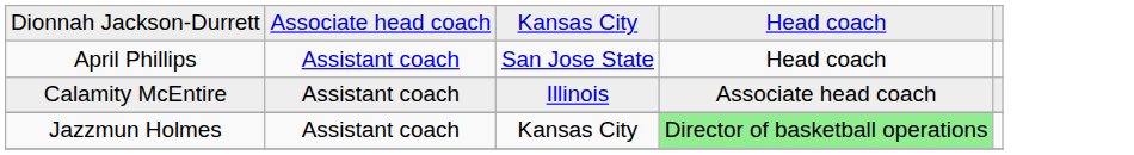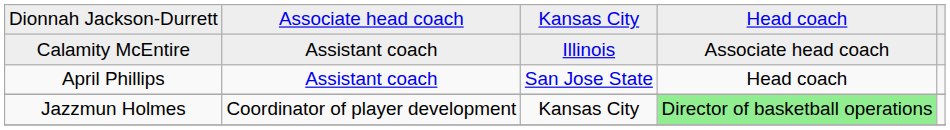 <table class="wikitable">
 <tr align="center" style="background:#eeeeee;">
 <td>Dionnah Jackson-Durrett</td>
 <td><a href='#'>Associate head coach</a></td>
 <td><a href='#'>Kansas City</a></td>
 <td><a href='#'>Head coach</a></td>
+<td></td>
+</tr>
+<tr align="center" style="background:#eeeeee;">
+<td>Calamity McEntire</td>
+<td>Assistant coach</td>
+<td><a href='#'>Illinois</a></td>
+<td>Associate head coach</td>
 <td></td>
 </tr>
 <tr align="center">
 <td>April Phillips</td>
 <td><a href='#'>Assistant coach</a></td>
 <td><a href='#'>San Jose State</a></td>
 <td>Head coach</td>
 <td></td>
 </tr>
-<tr align="center" style="background:#eeeeee;">
-<td>Calamity McEntire</td>
-<td>Assistant coach</td>
-<td><a href='#'>Illinois</a></td>
-<td>Associate head coach</td>
-<td></td>
-</tr>
 <tr>
 </tr>
 <tr align="center">
 <td>Jazzmun Holmes</td>
-<td>Assistant coach</td>
+<td>Coordinator of player development</td>
 <td>Kansas City</td>
 <td style="background: lightgreen;">Director of basketball operations</td>
 <td></td>
 </tr>
 <tr>
 </tr>
 </table>
